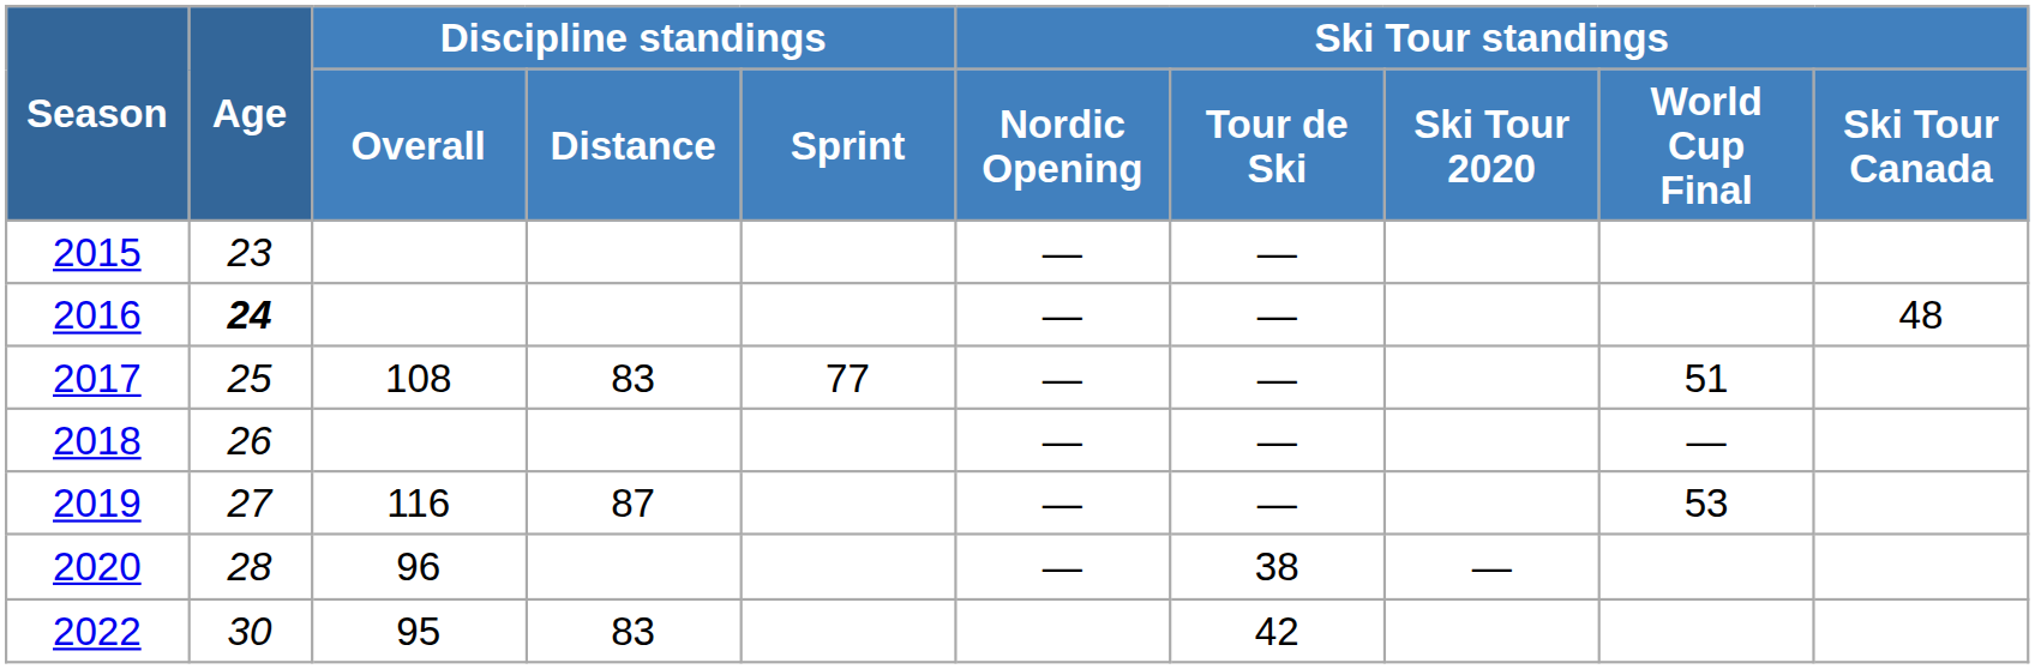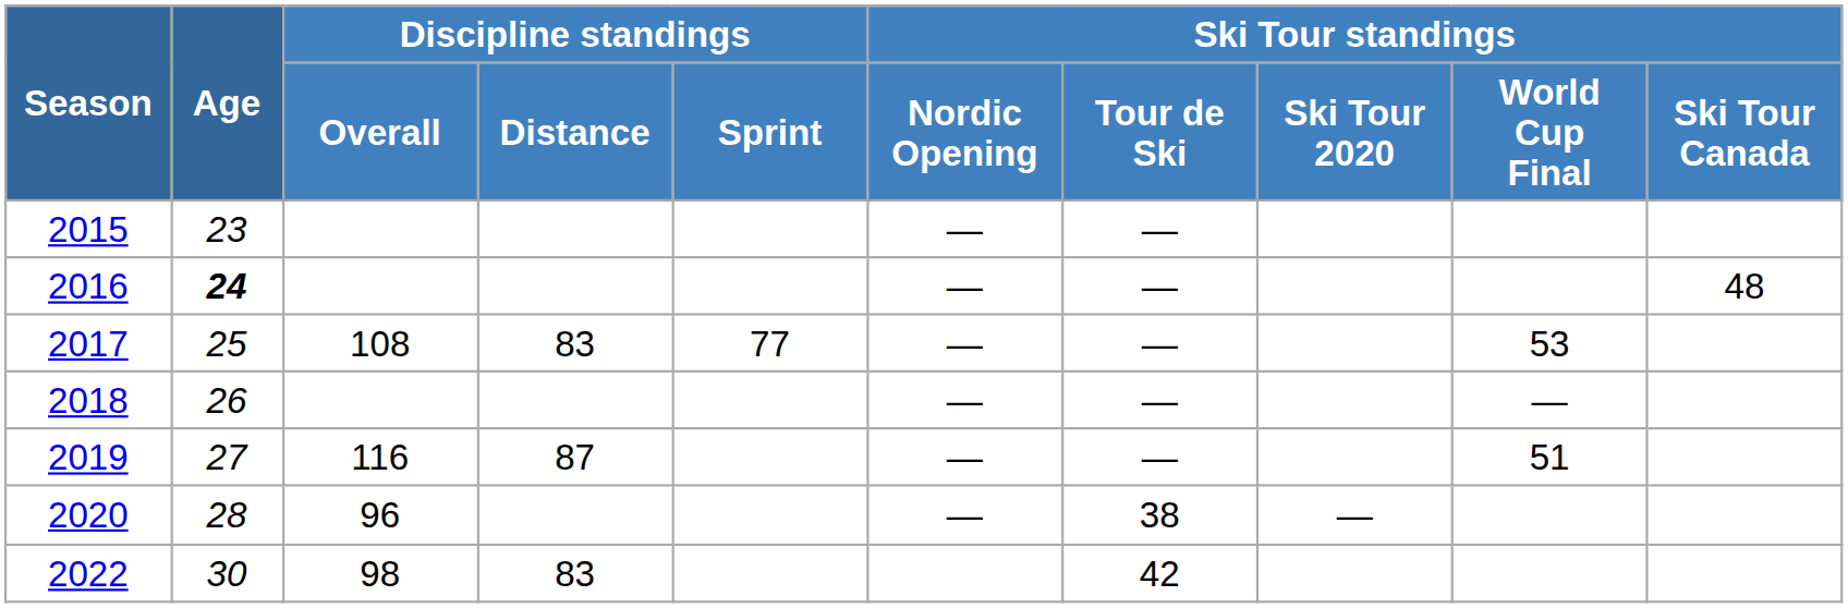 <table class="wikitable" style="font-size:95%; text-align:center; border:grey solid 1px; border-collapse:collapse; background:#ffffff;">
 <tr>
 <th style="background-color:#369; color:white; width:60px;" rowspan="2"> Season </th>
 <th style="background-color:#369; color:white; width:40px;" rowspan="2"> Age </th>
 <th style="background-color:#4180be; color:white;" colspan="3">Discipline standings</th>
 <th style="background-color:#4180be; color:white;" colspan="5">Ski Tour standings</th>
 </tr>
 <tr>
 <th style="background-color:#4180be; color:white; width:75px;">Overall</th>
 <th style="background-color:#4180be; color:white; width:75px;">Distance</th>
 <th style="background-color:#4180be; color:white; width:75px;">Sprint</th>
 <th style="background-color:#4180be; color:white; width:75px;">Nordic<br>Opening</th>
 <th style="background-color:#4180be; color:white; width:75px;">Tour de<br>Ski</th>
 <th style="background-color:#4180be; color:white; width:75px;">Ski Tour<br>2020</th>
 <th style="background-color:#4180be; color:white; width:75px;">World Cup<br>Final</th>
 <th style="background-color:#4180be; color:white; width:75px;">Ski Tour<br>Canada</th>
 </tr>
 <tr>
 <td><a href='#'>2015</a></td>
 <td><em>23</em></td>
 <td></td>
 <td></td>
 <td></td>
 <td>—</td>
 <td>—</td>
 <td></td>
 <td></td>
 <td></td>
 </tr>
 <tr>
 <td><a href='#'>2016</a></td>
 <td><strong><em>24</em></strong></td>
 <td></td>
 <td></td>
 <td></td>
 <td>—</td>
 <td>—</td>
 <td></td>
 <td></td>
 <td>48</td>
 </tr>
 <tr>
 <td><a href='#'>2017</a></td>
 <td><em>25</em></td>
 <td>108</td>
 <td>83</td>
 <td>77</td>
 <td>—</td>
 <td>—</td>
 <td></td>
-<td>51</td>
+<td>53</td>
 <td></td>
 </tr>
 <tr>
 <td><a href='#'>2018</a></td>
 <td><em>26</em></td>
 <td></td>
 <td></td>
 <td></td>
 <td>—</td>
 <td>—</td>
 <td></td>
 <td>—</td>
 <td></td>
 </tr>
 <tr>
 <td><a href='#'>2019</a></td>
 <td><em>27</em></td>
 <td>116</td>
 <td>87</td>
 <td></td>
 <td>—</td>
 <td>—</td>
 <td></td>
-<td>53</td>
+<td>51</td>
 <td></td>
 </tr>
 <tr>
 <td><a href='#'>2020</a></td>
 <td><em>28</em></td>
 <td>96</td>
 <td></td>
 <td></td>
 <td>—</td>
 <td>38</td>
 <td>—</td>
 <td></td>
 <td></td>
 </tr>
 <tr>
 <td><a href='#'>2022</a></td>
 <td><em>30</em></td>
-<td>95</td>
+<td>98</td>
 <td>83</td>
 <td></td>
 <td></td>
 <td>42</td>
 <td></td>
 <td></td>
 <td></td>
 </tr>
 </table>
